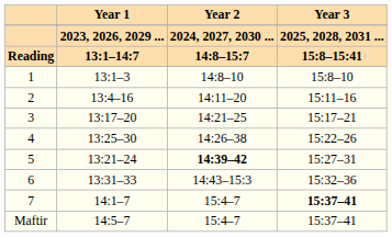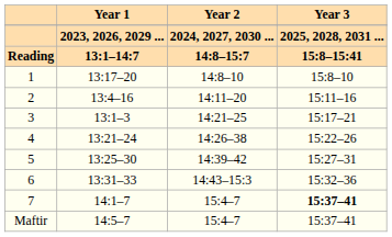 <table class="wikitable" style="background:Ivory; text-align:center">
 <tr>
 <th style="background:Navajowhite;"></th>
 <th style="background:Navajowhite;">Year 1</th>
 <th style="background:Navajowhite;">Year 2</th>
 <th style="background:Navajowhite;">Year 3</th>
 </tr>
 <tr>
 </tr>
 <tr>
 <th style="background:Navajowhite;"></th>
 <th style="background:Navajowhite;">2023, 2026, 2029 ...</th>
 <th style="background:Navajowhite;">2024, 2027, 2030 ...</th>
 <th style="background:Navajowhite;">2025, 2028, 2031 ...</th>
 </tr>
 <tr>
 <th style="background:Navajowhite;">Reading</th>
 <th style="background:Navajowhite;">13:1–14:7</th>
 <th style="background:Navajowhite;">14:8–15:7</th>
 <th style="background:Navajowhite;">15:8–15:41</th>
 </tr>
 <tr>
 <td>1</td>
-<td>13:1–3</td>
+<td>13:17–20</td>
 <td>14:8–10</td>
 <td>15:8–10</td>
 </tr>
 <tr>
 <td>2</td>
 <td>13:4–16</td>
 <td>14:11–20</td>
 <td>15:11–16</td>
 </tr>
 <tr>
 <td>3</td>
-<td>13:17–20</td>
+<td>13:1–3</td>
 <td>14:21–25</td>
 <td>15:17–21</td>
 </tr>
 <tr>
 <td>4</td>
-<td>13:25–30</td>
+<td>13:21–24</td>
 <td>14:26–38</td>
 <td>15:22–26</td>
 </tr>
 <tr>
 <td>5</td>
-<td>13:21–24</td>
-<td><strong>14:39–42</strong></td>
+<td>13:25–30</td>
+<td>14:39–42</td>
 <td>15:27–31</td>
 </tr>
 <tr>
 <td>6</td>
 <td>13:31–33</td>
 <td>14:43–15:3</td>
 <td>15:32–36</td>
 </tr>
 <tr>
 <td>7</td>
 <td>14:1–7</td>
 <td>15:4–7</td>
 <td><strong>15:37–41</strong></td>
 </tr>
 <tr>
 <td>Maftir</td>
 <td>14:5–7</td>
 <td>15:4–7</td>
 <td>15:37–41</td>
 </tr>
 </table>
